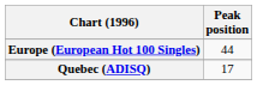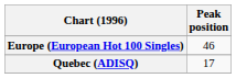 <table class="wikitable sortable plainrowheaders" style="text-align:center">
 <tr>
 <th scope="col">Chart (1996)</th>
 <th scope="col">Peak<br>position</th>
 </tr>
 <tr>
 </tr>
 <tr>
 <th scope="row">Europe (<a href='#'>European Hot 100 Singles</a>)</th>
-<td>44</td>
+<td>46</td>
 </tr>
 <tr>
 </tr>
 <tr>
 <th scope="row">Quebec (<a href='#'>ADISQ</a>)</th>
 <td align="center">17</td>
 </tr>
 <tr>
 </tr>
 </table>
